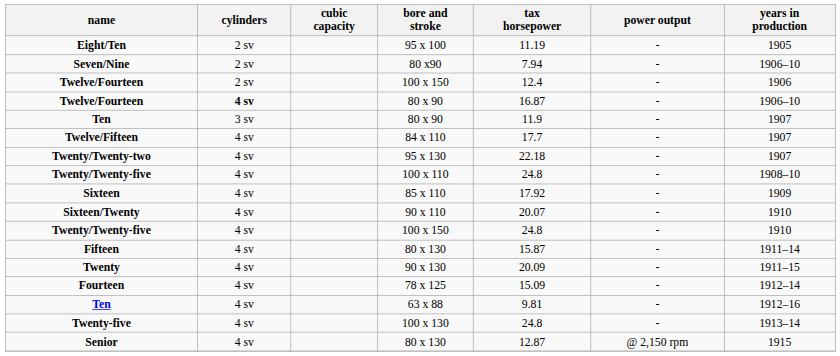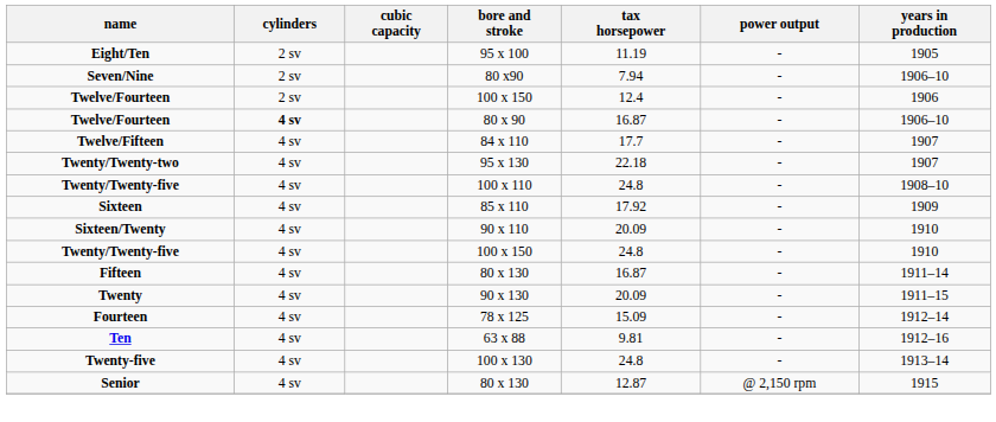 <table class="wikitable" style="margin:1em auto; text-align:center; width:90%">
 <tr ---->
 <th>name</th>
 <th>cylinders</th>
 <th>cubic<br>capacity</th>
 <th>bore and<br>stroke</th>
 <th>tax<br>horsepower</th>
 <th>power output</th>
 <th>years in<br>production</th>
 </tr>
 <tr>
 <td><strong>Eight/Ten</strong></td>
 <td>2 sv</td>
 <td></td>
 <td>95 x 100</td>
 <td>11.19</td>
 <td>-</td>
 <td>1905</td>
 </tr>
 <tr>
 <td><strong>Seven/Nine</strong></td>
 <td>2 sv</td>
 <td></td>
 <td>80 x90</td>
 <td>7.94</td>
 <td>-</td>
 <td>1906–10</td>
 </tr>
 <tr>
 <td><strong>Twelve/Fourteen</strong></td>
 <td>2 sv</td>
 <td></td>
 <td>100 x 150</td>
 <td>12.4</td>
 <td>-</td>
 <td>1906</td>
 </tr>
 <tr>
 <td><strong>Twelve/Fourteen</strong></td>
 <td><strong>4 sv</strong></td>
 <td></td>
 <td>80 x 90</td>
 <td>16.87</td>
 <td>-</td>
 <td>1906–10</td>
 </tr>
 <tr>
-<td><strong>Ten</strong></td>
-<td>3 sv</td>
-<td></td>
-<td>80 x 90</td>
-<td>11.9</td>
-<td>-</td>
-<td>1907</td>
-</tr>
-<tr>
 <td><strong>Twelve/Fifteen</strong></td>
 <td>4 sv</td>
 <td></td>
 <td>84 x 110</td>
 <td>17.7</td>
 <td>-</td>
 <td>1907</td>
 </tr>
 <tr>
 <td><strong>Twenty/Twenty-two</strong></td>
 <td>4 sv</td>
 <td></td>
 <td>95 x 130</td>
 <td>22.18</td>
 <td>-</td>
 <td>1907</td>
 </tr>
 <tr>
 <td><strong>Twenty/Twenty-five</strong></td>
 <td>4 sv</td>
 <td></td>
 <td>100 x 110</td>
 <td>24.8</td>
 <td>-</td>
 <td>1908–10</td>
 </tr>
 <tr>
 <td><strong>Sixteen</strong></td>
 <td>4 sv</td>
 <td></td>
 <td>85 x 110</td>
 <td>17.92</td>
 <td>-</td>
 <td>1909</td>
 </tr>
 <tr>
 <td><strong>Sixteen/Twenty</strong></td>
 <td>4 sv</td>
 <td></td>
 <td>90 x 110</td>
-<td>20.07</td>
+<td>20.09</td>
 <td>-</td>
 <td>1910</td>
 </tr>
 <tr>
 <td><strong>Twenty/Twenty-five</strong></td>
 <td>4 sv</td>
 <td></td>
 <td>100 x 150</td>
 <td>24.8</td>
 <td>-</td>
 <td>1910</td>
 </tr>
 <tr>
 <td><strong>Fifteen</strong></td>
 <td>4 sv</td>
 <td></td>
 <td>80 x 130</td>
-<td>15.87</td>
+<td>16.87</td>
 <td>-</td>
 <td>1911–14</td>
 </tr>
 <tr>
 <td><strong>Twenty</strong></td>
 <td>4 sv</td>
 <td></td>
 <td>90 x 130</td>
 <td>20.09</td>
 <td>-</td>
 <td>1911–15</td>
 </tr>
 <tr>
 <td><strong>Fourteen</strong></td>
 <td>4 sv</td>
 <td></td>
 <td>78 x 125</td>
 <td>15.09</td>
 <td>-</td>
 <td>1912–14</td>
 </tr>
 <tr>
 <td><strong><a href='#'>Ten</a></strong></td>
 <td>4 sv</td>
 <td></td>
 <td>63 x 88</td>
 <td>9.81</td>
 <td>-</td>
 <td>1912–16</td>
 </tr>
 <tr>
 <td><strong>Twenty-five</strong></td>
 <td>4 sv</td>
 <td></td>
 <td>100 x 130</td>
 <td>24.8</td>
 <td>-</td>
 <td>1913–14</td>
 </tr>
 <tr>
 <td><strong>Senior</strong></td>
 <td>4 sv</td>
 <td></td>
 <td>80 x 130</td>
 <td>12.87</td>
 <td> @ 2,150 rpm</td>
 <td>1915</td>
 </tr>
 <tr>
 </tr>
 </table>
